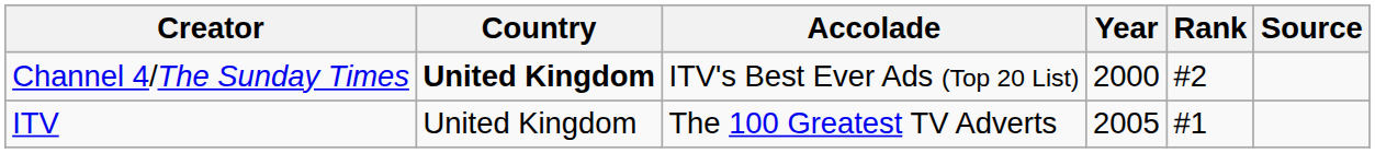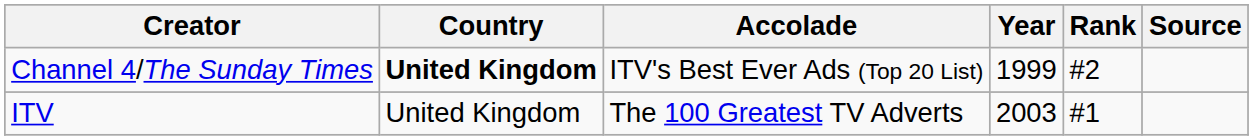 <table class="wikitable">
 <tr>
 <th>Creator</th>
 <th>Country</th>
 <th>Accolade</th>
 <th>Year</th>
 <th>Rank</th>
 <th>Source</th>
 </tr>
 <tr>
 <td><a href='#'>Channel 4</a>/<em><a href='#'>The Sunday Times</a></em></td>
 <td><strong>United Kingdom</strong></td>
 <td>ITV's Best Ever Ads <small>(Top 20 List)</small></td>
-<td>2000</td>
+<td>1999</td>
 <td>#2</td>
 <td></td>
 </tr>
 <tr>
 <td><a href='#'>ITV</a></td>
 <td>United Kingdom</td>
 <td>The <a href='#'>100 Greatest</a> TV Adverts</td>
-<td>2005</td>
+<td>2003</td>
 <td>#1</td>
 <td></td>
 </tr>
 </table>
